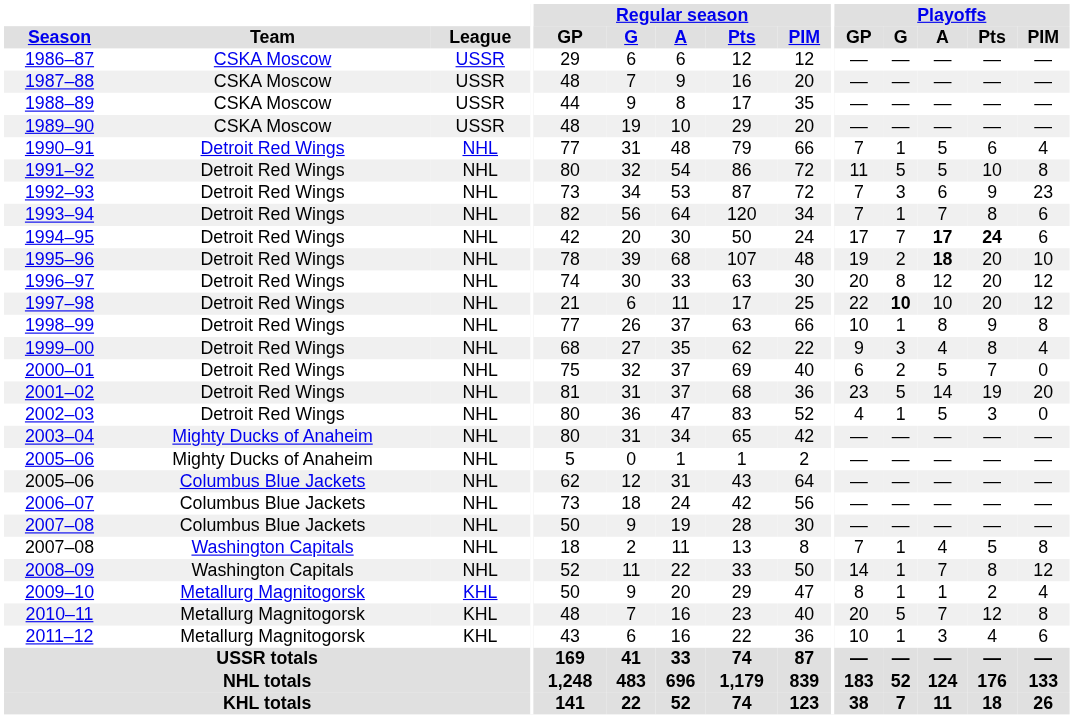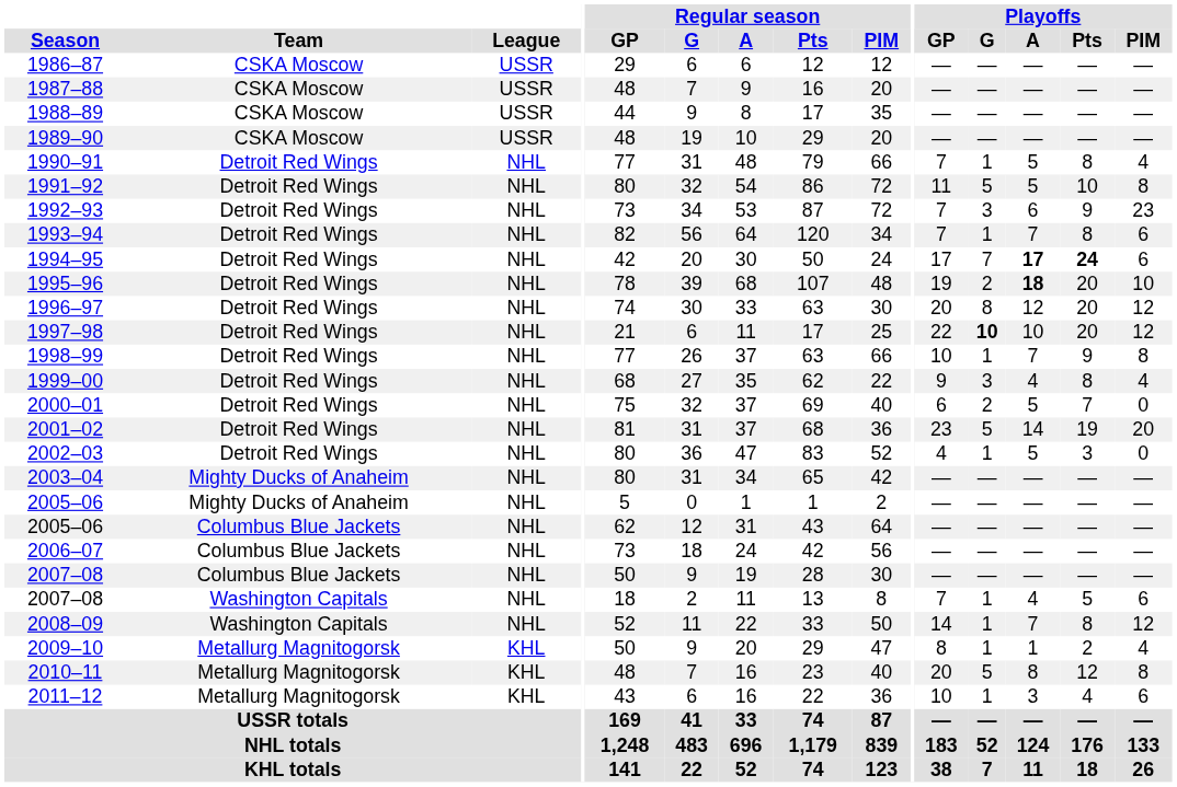 <table border="0" cellpadding="1" cellspacing="0" style="text-align:center; width:60em">
 <tr bgcolor="#e0e0e0">
 <th colspan="3" bgcolor="#ffffff"></th>
 <th rowspan="100" bgcolor="#ffffff"></th>
 <th colspan="5"><a href='#'>Regular season</a></th>
 <th rowspan="100" bgcolor="#ffffff"></th>
 <th colspan="5"><a href='#'>Playoffs</a></th>
 </tr>
 <tr bgcolor="#e0e0e0">
 <th><a href='#'>Season</a></th>
 <th>Team</th>
 <th>League</th>
 <th>GP</th>
 <th><a href='#'>G</a></th>
 <th><a href='#'>A</a></th>
 <th><a href='#'>Pts</a></th>
 <th><a href='#'>PIM</a></th>
 <th>GP</th>
 <th>G</th>
 <th>A</th>
 <th>Pts</th>
 <th>PIM</th>
 </tr>
 <tr>
 <td><a href='#'>1986–87</a></td>
 <td><a href='#'>CSKA Moscow</a></td>
 <td><a href='#'>USSR</a></td>
 <td>29</td>
 <td>6</td>
 <td>6</td>
 <td>12</td>
 <td>12</td>
 <td>—</td>
 <td>—</td>
 <td>—</td>
 <td>—</td>
 <td>—</td>
 </tr>
 <tr bgcolor="#f0f0f0">
 <td><a href='#'>1987–88</a></td>
 <td>CSKA Moscow</td>
 <td>USSR</td>
 <td>48</td>
 <td>7</td>
 <td>9</td>
 <td>16</td>
 <td>20</td>
 <td>—</td>
 <td>—</td>
 <td>—</td>
 <td>—</td>
 <td>—</td>
 </tr>
 <tr>
 <td><a href='#'>1988–89</a></td>
 <td>CSKA Moscow</td>
 <td>USSR</td>
 <td>44</td>
 <td>9</td>
 <td>8</td>
 <td>17</td>
 <td>35</td>
 <td>—</td>
 <td>—</td>
 <td>—</td>
 <td>—</td>
 <td>—</td>
 </tr>
 <tr bgcolor="#f0f0f0">
 <td><a href='#'>1989–90</a></td>
 <td>CSKA Moscow</td>
 <td>USSR</td>
 <td>48</td>
 <td>19</td>
 <td>10</td>
 <td>29</td>
 <td>20</td>
 <td>—</td>
 <td>—</td>
 <td>—</td>
 <td>—</td>
 <td>—</td>
 </tr>
 <tr>
 <td><a href='#'>1990–91</a></td>
 <td><a href='#'>Detroit Red Wings</a></td>
 <td><a href='#'>NHL</a></td>
 <td>77</td>
 <td>31</td>
 <td>48</td>
 <td>79</td>
 <td>66</td>
 <td>7</td>
 <td>1</td>
 <td>5</td>
-<td>6</td>
+<td>8</td>
 <td>4</td>
 </tr>
 <tr bgcolor="#f0f0f0">
 <td><a href='#'>1991–92</a></td>
 <td>Detroit Red Wings</td>
 <td>NHL</td>
 <td>80</td>
 <td>32</td>
 <td>54</td>
 <td>86</td>
 <td>72</td>
 <td>11</td>
 <td>5</td>
 <td>5</td>
 <td>10</td>
 <td>8</td>
 </tr>
 <tr>
 <td><a href='#'>1992–93</a></td>
 <td>Detroit Red Wings</td>
 <td>NHL</td>
 <td>73</td>
 <td>34</td>
 <td>53</td>
 <td>87</td>
 <td>72</td>
 <td>7</td>
 <td>3</td>
 <td>6</td>
 <td>9</td>
 <td>23</td>
 </tr>
 <tr bgcolor="#f0f0f0">
 <td><a href='#'>1993–94</a></td>
 <td>Detroit Red Wings</td>
 <td>NHL</td>
 <td>82</td>
 <td>56</td>
 <td>64</td>
 <td>120</td>
 <td>34</td>
 <td>7</td>
 <td>1</td>
 <td>7</td>
 <td>8</td>
 <td>6</td>
 </tr>
 <tr>
 <td><a href='#'>1994–95</a></td>
 <td>Detroit Red Wings</td>
 <td>NHL</td>
 <td>42</td>
 <td>20</td>
 <td>30</td>
 <td>50</td>
 <td>24</td>
 <td>17</td>
 <td>7</td>
 <td><strong>17</strong></td>
 <td><strong>24</strong></td>
 <td>6</td>
 </tr>
 <tr bgcolor="#f0f0f0">
 <td><a href='#'>1995–96</a></td>
 <td>Detroit Red Wings</td>
 <td>NHL</td>
 <td>78</td>
 <td>39</td>
 <td>68</td>
 <td>107</td>
 <td>48</td>
 <td>19</td>
 <td>2</td>
 <td><strong>18</strong></td>
 <td>20</td>
 <td>10</td>
 </tr>
 <tr>
 <td><a href='#'>1996–97</a></td>
 <td>Detroit Red Wings</td>
 <td>NHL</td>
 <td>74</td>
 <td>30</td>
 <td>33</td>
 <td>63</td>
 <td>30</td>
 <td>20</td>
 <td>8</td>
 <td>12</td>
 <td>20</td>
 <td>12</td>
 </tr>
 <tr bgcolor="#f0f0f0">
 <td><a href='#'>1997–98</a></td>
 <td>Detroit Red Wings</td>
 <td>NHL</td>
 <td>21</td>
 <td>6</td>
 <td>11</td>
 <td>17</td>
 <td>25</td>
 <td>22</td>
 <td><strong>10</strong></td>
 <td>10</td>
 <td>20</td>
 <td>12</td>
 </tr>
 <tr>
 <td><a href='#'>1998–99</a></td>
 <td>Detroit Red Wings</td>
 <td>NHL</td>
 <td>77</td>
 <td>26</td>
 <td>37</td>
 <td>63</td>
 <td>66</td>
 <td>10</td>
 <td>1</td>
-<td>8</td>
+<td>7</td>
 <td>9</td>
 <td>8</td>
 </tr>
 <tr bgcolor="#f0f0f0">
 <td><a href='#'>1999–00</a></td>
 <td>Detroit Red Wings</td>
 <td>NHL</td>
 <td>68</td>
 <td>27</td>
 <td>35</td>
 <td>62</td>
 <td>22</td>
 <td>9</td>
 <td>3</td>
 <td>4</td>
 <td>8</td>
 <td>4</td>
 </tr>
 <tr>
 <td><a href='#'>2000–01</a></td>
 <td>Detroit Red Wings</td>
 <td>NHL</td>
 <td>75</td>
 <td>32</td>
 <td>37</td>
 <td>69</td>
 <td>40</td>
 <td>6</td>
 <td>2</td>
 <td>5</td>
 <td>7</td>
 <td>0</td>
 </tr>
 <tr bgcolor="#f0f0f0">
 <td><a href='#'>2001–02</a></td>
 <td>Detroit Red Wings</td>
 <td>NHL</td>
 <td>81</td>
 <td>31</td>
 <td>37</td>
 <td>68</td>
 <td>36</td>
 <td>23</td>
 <td>5</td>
 <td>14</td>
 <td>19</td>
 <td>20</td>
 </tr>
 <tr>
 <td><a href='#'>2002–03</a></td>
 <td>Detroit Red Wings</td>
 <td>NHL</td>
 <td>80</td>
 <td>36</td>
 <td>47</td>
 <td>83</td>
 <td>52</td>
 <td>4</td>
 <td>1</td>
 <td>5</td>
 <td>3</td>
 <td>0</td>
 </tr>
 <tr bgcolor="#f0f0f0">
 <td><a href='#'>2003–04</a></td>
 <td><a href='#'>Mighty Ducks of Anaheim</a></td>
 <td>NHL</td>
 <td>80</td>
 <td>31</td>
 <td>34</td>
 <td>65</td>
 <td>42</td>
 <td>—</td>
 <td>—</td>
 <td>—</td>
 <td>—</td>
 <td>—</td>
 </tr>
 <tr>
 <td><a href='#'>2005–06</a></td>
 <td>Mighty Ducks of Anaheim</td>
 <td>NHL</td>
 <td>5</td>
 <td>0</td>
 <td>1</td>
 <td>1</td>
 <td>2</td>
 <td>—</td>
 <td>—</td>
 <td>—</td>
 <td>—</td>
 <td>—</td>
 </tr>
 <tr bgcolor="#f0f0f0">
 <td>2005–06</td>
 <td><a href='#'>Columbus Blue Jackets</a></td>
 <td>NHL</td>
 <td>62</td>
 <td>12</td>
 <td>31</td>
 <td>43</td>
 <td>64</td>
 <td>—</td>
 <td>—</td>
 <td>—</td>
 <td>—</td>
 <td>—</td>
 </tr>
 <tr>
 <td><a href='#'>2006–07</a></td>
 <td>Columbus Blue Jackets</td>
 <td>NHL</td>
 <td>73</td>
 <td>18</td>
 <td>24</td>
 <td>42</td>
 <td>56</td>
 <td>—</td>
 <td>—</td>
 <td>—</td>
 <td>—</td>
 <td>—</td>
 </tr>
 <tr bgcolor="#f0f0f0">
 <td><a href='#'>2007–08</a></td>
 <td>Columbus Blue Jackets</td>
 <td>NHL</td>
 <td>50</td>
 <td>9</td>
 <td>19</td>
 <td>28</td>
 <td>30</td>
 <td>—</td>
 <td>—</td>
 <td>—</td>
 <td>—</td>
 <td>—</td>
 </tr>
 <tr>
 <td>2007–08</td>
 <td><a href='#'>Washington Capitals</a></td>
 <td>NHL</td>
 <td>18</td>
 <td>2</td>
 <td>11</td>
 <td>13</td>
 <td>8</td>
 <td>7</td>
 <td>1</td>
 <td>4</td>
 <td>5</td>
-<td>8</td>
+<td>6</td>
 </tr>
 <tr bgcolor="#f0f0f0">
 <td><a href='#'>2008–09</a></td>
 <td>Washington Capitals</td>
 <td>NHL</td>
 <td>52</td>
 <td>11</td>
 <td>22</td>
 <td>33</td>
 <td>50</td>
 <td>14</td>
 <td>1</td>
 <td>7</td>
 <td>8</td>
 <td>12</td>
 </tr>
 <tr>
 <td><a href='#'>2009–10</a></td>
 <td><a href='#'>Metallurg Magnitogorsk</a></td>
 <td><a href='#'>KHL</a></td>
 <td>50</td>
 <td>9</td>
 <td>20</td>
 <td>29</td>
 <td>47</td>
 <td>8</td>
 <td>1</td>
 <td>1</td>
 <td>2</td>
 <td>4</td>
 </tr>
 <tr bgcolor="#f0f0f0">
 <td><a href='#'>2010–11</a></td>
 <td>Metallurg Magnitogorsk</td>
 <td>KHL</td>
 <td>48</td>
 <td>7</td>
 <td>16</td>
 <td>23</td>
 <td>40</td>
 <td>20</td>
 <td>5</td>
-<td>7</td>
+<td>8</td>
 <td>12</td>
 <td>8</td>
 </tr>
 <tr>
 <td><a href='#'>2011–12</a></td>
 <td>Metallurg Magnitogorsk</td>
 <td>KHL</td>
 <td>43</td>
 <td>6</td>
 <td>16</td>
 <td>22</td>
 <td>36</td>
 <td>10</td>
 <td>1</td>
 <td>3</td>
 <td>4</td>
 <td>6</td>
 </tr>
 <tr bgcolor="#e0e0e0">
 <th colspan="3">USSR totals</th>
 <th>169</th>
 <th>41</th>
 <th>33</th>
 <th>74</th>
 <th>87</th>
 <th>—</th>
 <th>—</th>
 <th>—</th>
 <th>—</th>
 <th>—</th>
 </tr>
 <tr bgcolor="#e0e0e0">
 <th colspan="3">NHL totals</th>
 <th>1,248</th>
 <th>483</th>
 <th>696</th>
 <th>1,179</th>
 <th>839</th>
 <th>183</th>
 <th>52</th>
 <th>124</th>
 <th>176</th>
 <th>133</th>
 </tr>
 <tr bgcolor="#e0e0e0">
 <th colspan="3">KHL totals</th>
 <th>141</th>
 <th>22</th>
 <th>52</th>
 <th>74</th>
 <th>123</th>
 <th>38</th>
 <th>7</th>
 <th>11</th>
 <th>18</th>
 <th>26</th>
 </tr>
 </table>
